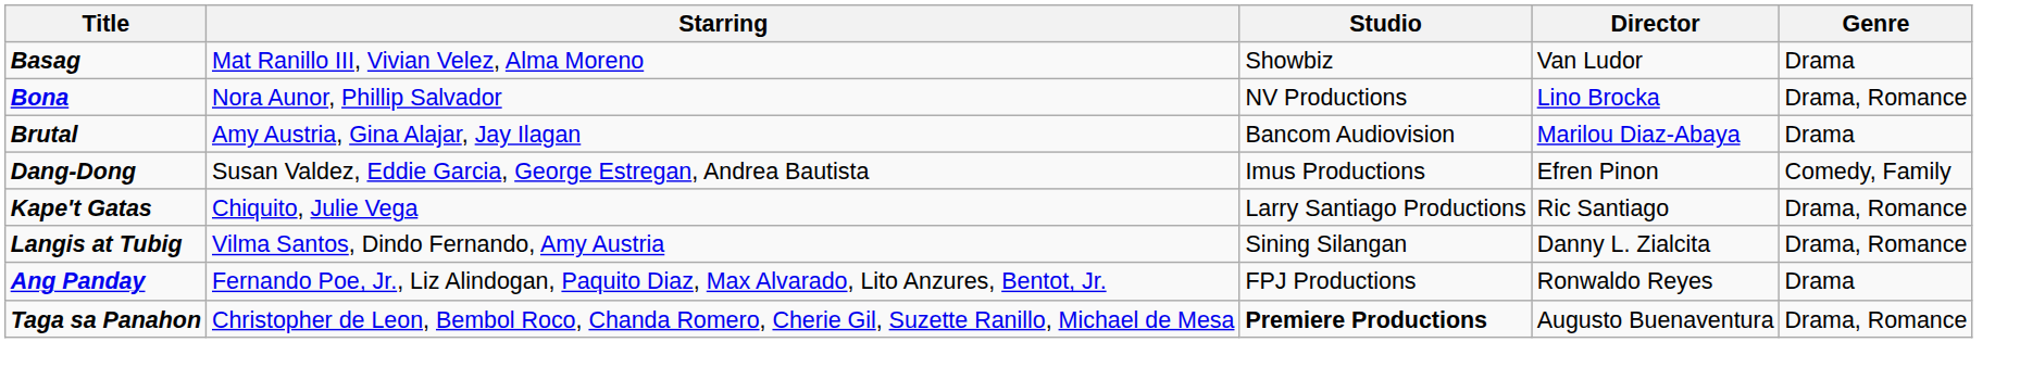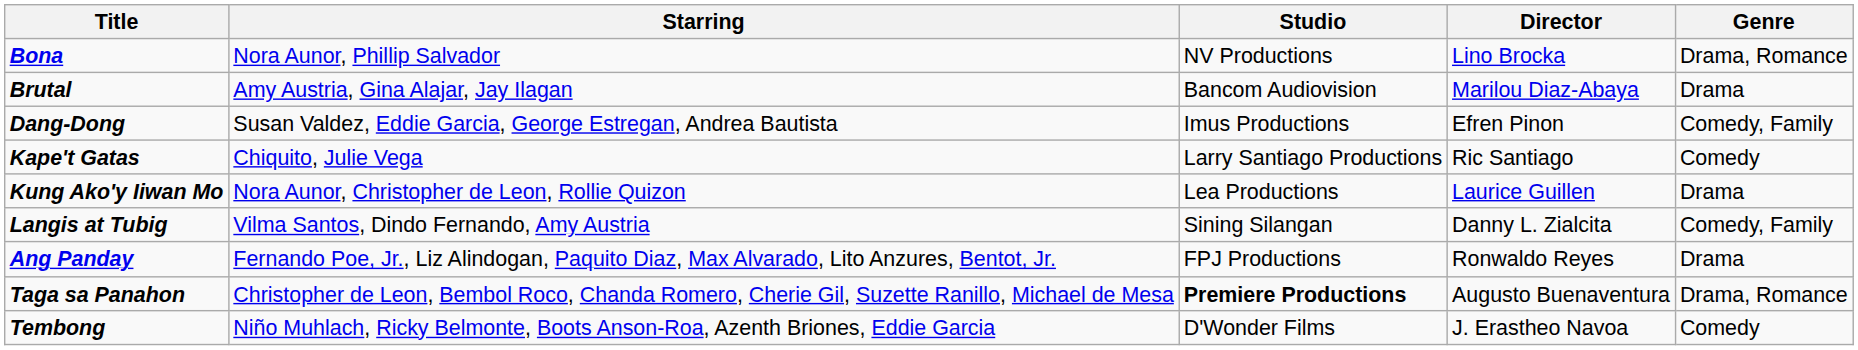 <table class="wikitable" style="font-size:95%">
 <tr>
 <th>Title</th>
 <th>Starring</th>
 <th>Studio</th>
 <th>Director</th>
 <th>Genre</th>
-</tr>
-<tr>
-<td><strong><em>Basag</em></strong></td>
-<td><a href='#'>Mat Ranillo III</a>, <a href='#'>Vivian Velez</a>, <a href='#'>Alma Moreno</a></td>
-<td>Showbiz</td>
-<td>Van Ludor</td>
-<td>Drama</td>
 </tr>
 <tr>
 <td><strong><em><a href='#'>Bona</a></em></strong></td>
 <td><a href='#'>Nora Aunor</a>, <a href='#'>Phillip Salvador</a></td>
 <td>NV Productions</td>
 <td><a href='#'>Lino Brocka</a></td>
 <td>Drama, Romance</td>
 </tr>
 <tr>
 <td><strong><em>Brutal</em></strong></td>
 <td><a href='#'>Amy Austria</a>, <a href='#'>Gina Alajar</a>, <a href='#'>Jay Ilagan</a></td>
 <td>Bancom Audiovision</td>
 <td><a href='#'>Marilou Diaz-Abaya</a></td>
 <td>Drama</td>
 </tr>
 <tr>
 <td><strong><em>Dang-Dong</em></strong></td>
 <td>Susan Valdez, <a href='#'>Eddie Garcia</a>, <a href='#'>George Estregan</a>, Andrea Bautista</td>
 <td>Imus Productions</td>
 <td>Efren Pinon</td>
 <td>Comedy, Family</td>
 </tr>
 <tr>
 <td><strong><em>Kape't Gatas</em></strong></td>
 <td><a href='#'>Chiquito</a>, <a href='#'>Julie Vega</a></td>
 <td>Larry Santiago Productions</td>
 <td>Ric Santiago</td>
-<td>Drama, Romance</td>
+<td>Comedy</td>
+</tr>
+<tr>
+<td><strong><em>Kung Ako'y Iiwan Mo</em></strong></td>
+<td><a href='#'>Nora Aunor</a>, <a href='#'>Christopher de Leon</a>, <a href='#'>Rollie Quizon</a></td>
+<td>Lea Productions</td>
+<td><a href='#'>Laurice Guillen</a></td>
+<td>Drama</td>
 </tr>
 <tr>
 <td><strong><em>Langis at Tubig</em></strong></td>
 <td><a href='#'>Vilma Santos</a>, Dindo Fernando, <a href='#'>Amy Austria</a></td>
 <td>Sining Silangan</td>
 <td>Danny L. Zialcita</td>
-<td>Drama, Romance</td>
+<td>Comedy, Family</td>
 </tr>
 <tr>
 <td><strong><em><a href='#'>Ang Panday</a></em></strong></td>
 <td><a href='#'>Fernando Poe, Jr.</a>, Liz Alindogan, <a href='#'>Paquito Diaz</a>, <a href='#'>Max Alvarado</a>, Lito Anzures, <a href='#'>Bentot, Jr.</a></td>
 <td>FPJ Productions</td>
 <td>Ronwaldo Reyes</td>
 <td>Drama</td>
 </tr>
 <tr>
 <td><strong><em>Taga sa Panahon</em></strong></td>
 <td><a href='#'>Christopher de Leon</a>, <a href='#'>Bembol Roco</a>, <a href='#'>Chanda Romero</a>, <a href='#'>Cherie Gil</a>, <a href='#'>Suzette Ranillo</a>, <a href='#'>Michael de Mesa</a></td>
 <td><strong>Premiere Productions</strong></td>
 <td>Augusto Buenaventura</td>
 <td>Drama, Romance</td>
 </tr>
+<tr>
+<td><strong><em>Tembong</em></strong></td>
+<td><a href='#'>Niño Muhlach</a>, <a href='#'>Ricky Belmonte</a>, <a href='#'>Boots Anson-Roa</a>, Azenth Briones, <a href='#'>Eddie Garcia</a></td>
+<td>D'Wonder Films</td>
+<td>J. Erastheo Navoa</td>
+<td>Comedy</td>
+</tr>
 </table>
